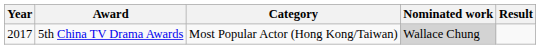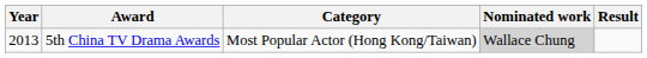 <table class="wikitable">
 <tr>
 <th>Year</th>
 <th>Award</th>
 <th>Category</th>
 <th>Nominated work</th>
 <th>Result</th>
 </tr>
 <tr>
-<td>2017</td>
+<td>2013</td>
 <td>5th <a href='#'>China TV Drama Awards</a></td>
 <td>Most Popular Actor (Hong Kong/Taiwan)</td>
 <td style="background: lightgrey;">Wallace Chung</td>
 <td></td>
 </tr>
 </table>
